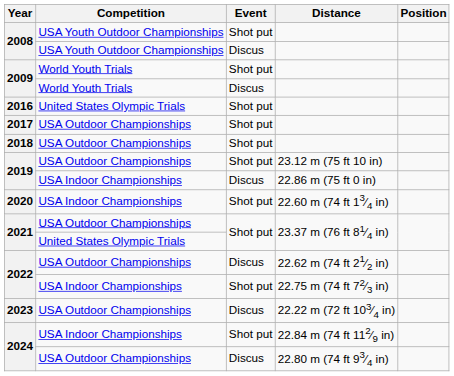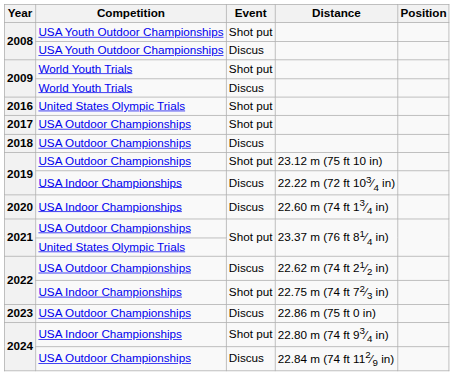 <table class="wikitable sortable">
 <tr>
 <th scope="col">Year</th>
 <th scope="col">Competition</th>
 <th scope="col">Event</th>
 <th scope="col">Distance</th>
 <th scope="col">Position</th>
 </tr>
 <tr>
 <th scope="rowgroup" rowspan="2">2008</th>
 <td><a href='#'>USA Youth Outdoor Championships</a></td>
 <td>Shot put</td>
 <td></td>
 <td style="text-align:center"></td>
 </tr>
 <tr>
 <td><a href='#'>USA Youth Outdoor Championships</a></td>
 <td>Discus</td>
 <td></td>
 <td style="text-align:center"></td>
 </tr>
 <tr>
 <th scope="rowgroup" rowspan="2">2009</th>
 <td><a href='#'>World Youth Trials</a></td>
 <td>Shot put</td>
 <td></td>
 <td style="text-align:center"></td>
 </tr>
 <tr>
 <td><a href='#'>World Youth Trials</a></td>
 <td>Discus</td>
 <td></td>
 <td style="text-align:center"></td>
 </tr>
 <tr>
 <th scope="row">2016</th>
 <td><a href='#'>United States Olympic Trials</a></td>
 <td>Shot put</td>
 <td></td>
 <td style="text-align:center"></td>
 </tr>
 <tr>
 <th scope="row">2017</th>
 <td><a href='#'>USA Outdoor Championships</a></td>
 <td>Shot put</td>
 <td></td>
 <td style="text-align:center"></td>
 </tr>
 <tr>
 <th scope="row">2018</th>
 <td><a href='#'>USA Outdoor Championships</a></td>
-<td>Shot put</td>
+<td>Discus</td>
 <td></td>
 <td style="text-align:center"></td>
 </tr>
 <tr>
 <th scope="rowgroup" rowspan="2">2019</th>
 <td><a href='#'>USA Outdoor Championships</a></td>
 <td>Shot put</td>
 <td>23.12 m (75 ft 10 in)</td>
 <td style="text-align:center"></td>
 </tr>
 <tr>
 <td><a href='#'>USA Indoor Championships</a></td>
 <td>Discus</td>
-<td>22.86 m (75 ft 0 in)</td>
+<td>22.22 m (72 ft 10<sup>3</sup>⁄<sub>4</sub> in)</td>
 <td style="text-align:center"></td>
 </tr>
 <tr>
 <th scope="row">2020</th>
 <td><a href='#'>USA Indoor Championships</a></td>
-<td>Shot put</td>
+<td>Discus</td>
 <td>22.60 m (74 ft 1<sup>3</sup>⁄<sub>4</sub> in)</td>
 <td style="text-align:center"></td>
 </tr>
 <tr>
 <th scope="rowgroup" rowspan="2">2021</th>
 <td><a href='#'>USA Outdoor Championships</a></td>
 <td rowspan="2">Shot put</td>
 <td rowspan="2">23.37 m (76 ft 8<sup>1</sup>⁄<sub>4</sub> in)</td>
 <td rowspan="2" style="text-align:center"></td>
 </tr>
 <tr>
 <td><a href='#'>United States Olympic Trials</a></td>
 </tr>
 <tr>
 <th scope="rowgroup" rowspan="2">2022</th>
 <td><a href='#'>USA Outdoor Championships</a></td>
 <td>Discus</td>
 <td>22.62 m (74 ft 2<sup>1</sup>⁄<sub>2</sub> in)</td>
 <td style="text-align:center"></td>
 </tr>
 <tr>
 <td><a href='#'>USA Indoor Championships</a></td>
 <td>Shot put</td>
 <td>22.75 m (74 ft 7<sup>2</sup>⁄<sub>3</sub> in)</td>
 <td style="text-align:center"></td>
 </tr>
 <tr>
 <th scope="row">2023</th>
 <td><a href='#'>USA Outdoor Championships</a></td>
 <td>Discus</td>
-<td>22.22 m (72 ft 10<sup>3</sup>⁄<sub>4</sub> in)</td>
+<td>22.86 m (75 ft 0 in)</td>
 <td style="text-align:center"></td>
 </tr>
 <tr>
 <th scope="rowgroup" rowspan="2">2024</th>
 <td><a href='#'>USA Indoor Championships</a></td>
 <td>Shot put</td>
-<td>22.84 m (74 ft 11<sup>2</sup>⁄<sub>9</sub> in)</td>
+<td>22.80 m (74 ft 9<sup>3</sup>⁄<sub>4</sub> in)</td>
 <td style="text-align:center"></td>
 </tr>
 <tr>
 <td><a href='#'>USA Outdoor Championships</a></td>
 <td>Discus</td>
-<td>22.80 m (74 ft 9<sup>3</sup>⁄<sub>4</sub> in)</td>
+<td>22.84 m (74 ft 11<sup>2</sup>⁄<sub>9</sub> in)</td>
 <td style="text-align:center"></td>
 </tr>
 </table>
